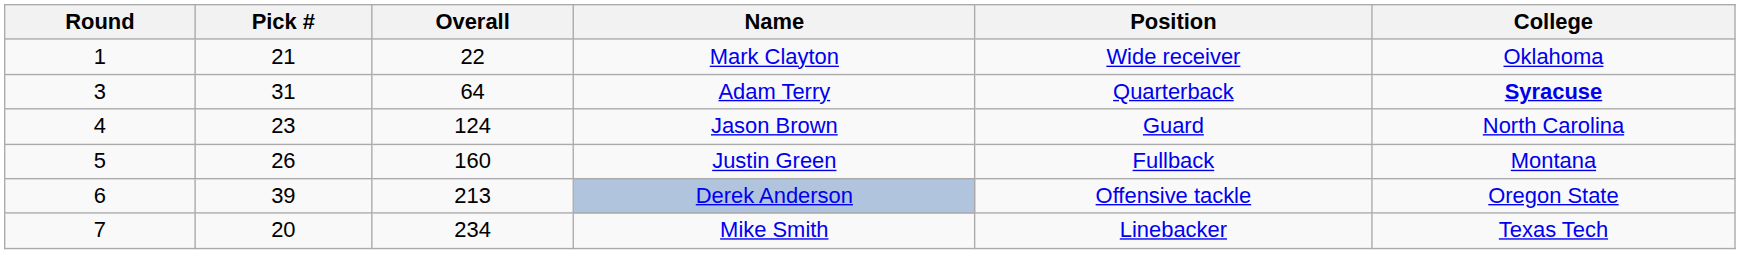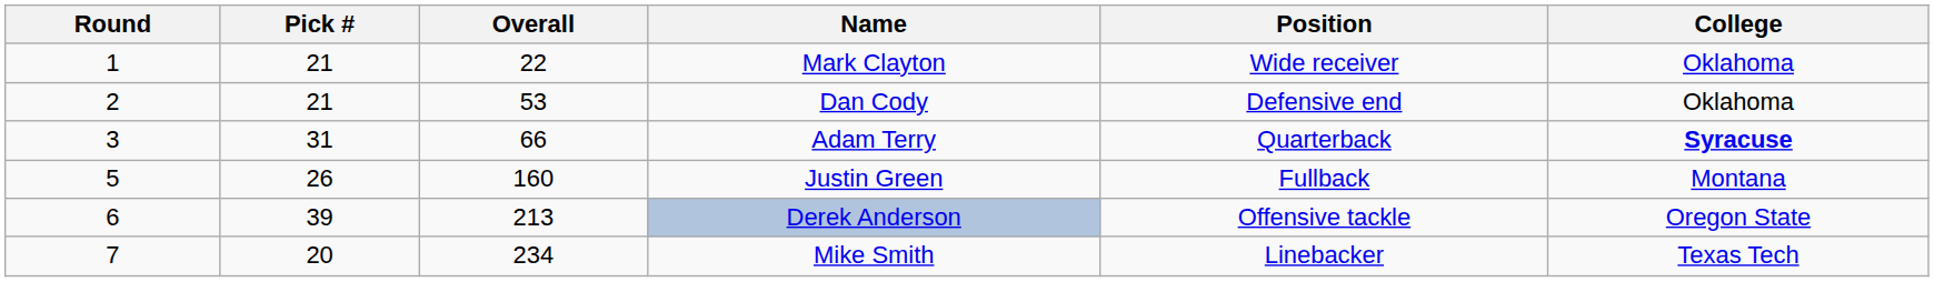 <table class="wikitable sortable sortable" style="width: 100%; text-align:center">
 <tr>
 <th>Round</th>
 <th>Pick #</th>
 <th>Overall</th>
 <th>Name</th>
 <th>Position</th>
 <th>College</th>
 </tr>
 <tr>
 <td>1</td>
 <td>21</td>
 <td>22</td>
 <td><a href='#'>Mark Clayton</a></td>
 <td><a href='#'>Wide receiver</a></td>
 <td><a href='#'>Oklahoma</a></td>
 </tr>
 <tr>
+<td>2</td>
+<td>21</td>
+<td>53</td>
+<td><a href='#'>Dan Cody</a></td>
+<td><a href='#'>Defensive end</a></td>
+<td>Oklahoma</td>
+</tr>
+<tr>
 <td>3</td>
 <td>31</td>
-<td>64</td>
+<td>66</td>
 <td><a href='#'>Adam Terry</a></td>
 <td><a href='#'>Quarterback</a></td>
 <td><strong><a href='#'>Syracuse</a></strong></td>
-</tr>
-<tr>
-<td>4</td>
-<td>23</td>
-<td>124</td>
-<td><a href='#'>Jason Brown</a></td>
-<td><a href='#'>Guard</a></td>
-<td><a href='#'>North Carolina</a></td>
 </tr>
 <tr>
 <td>5</td>
 <td>26</td>
 <td>160</td>
 <td><a href='#'>Justin Green</a></td>
 <td><a href='#'>Fullback</a></td>
 <td><a href='#'>Montana</a></td>
 </tr>
 <tr>
 <td>6</td>
 <td>39</td>
 <td>213</td>
 <td style="background:lightsteelblue;"><a href='#'>Derek Anderson</a></td>
 <td><a href='#'>Offensive tackle</a></td>
 <td><a href='#'>Oregon State</a></td>
 </tr>
 <tr>
 <td>7</td>
 <td>20</td>
 <td>234</td>
 <td><a href='#'>Mike Smith</a></td>
 <td><a href='#'>Linebacker</a></td>
 <td><a href='#'>Texas Tech</a></td>
 </tr>
 </table>
